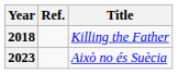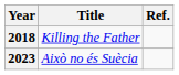 <table class="wikitable sortable plainrowheaders">
 <tr>
 <th scope="col">Year</th>
+<th scope="col">Title</th>
 <th scope="col" class="unsortable">Ref.</th>
-<th scope="col">Title</th>
 </tr>
 <tr>
 <th scope="row">2018</th>
+<td><em><a href='#'>Killing the Father</a></em></td>
 <td align="center"></td>
-<td><em><a href='#'>Killing the Father</a></em></td>
 </tr>
 <tr>
 <th scope="row">2023</th>
+<td><em><a href='#'>Això no és Suècia</a></em></td>
 <td align="center"></td>
-<td><em><a href='#'>Això no és Suècia</a></em></td>
 </tr>
 </table>
